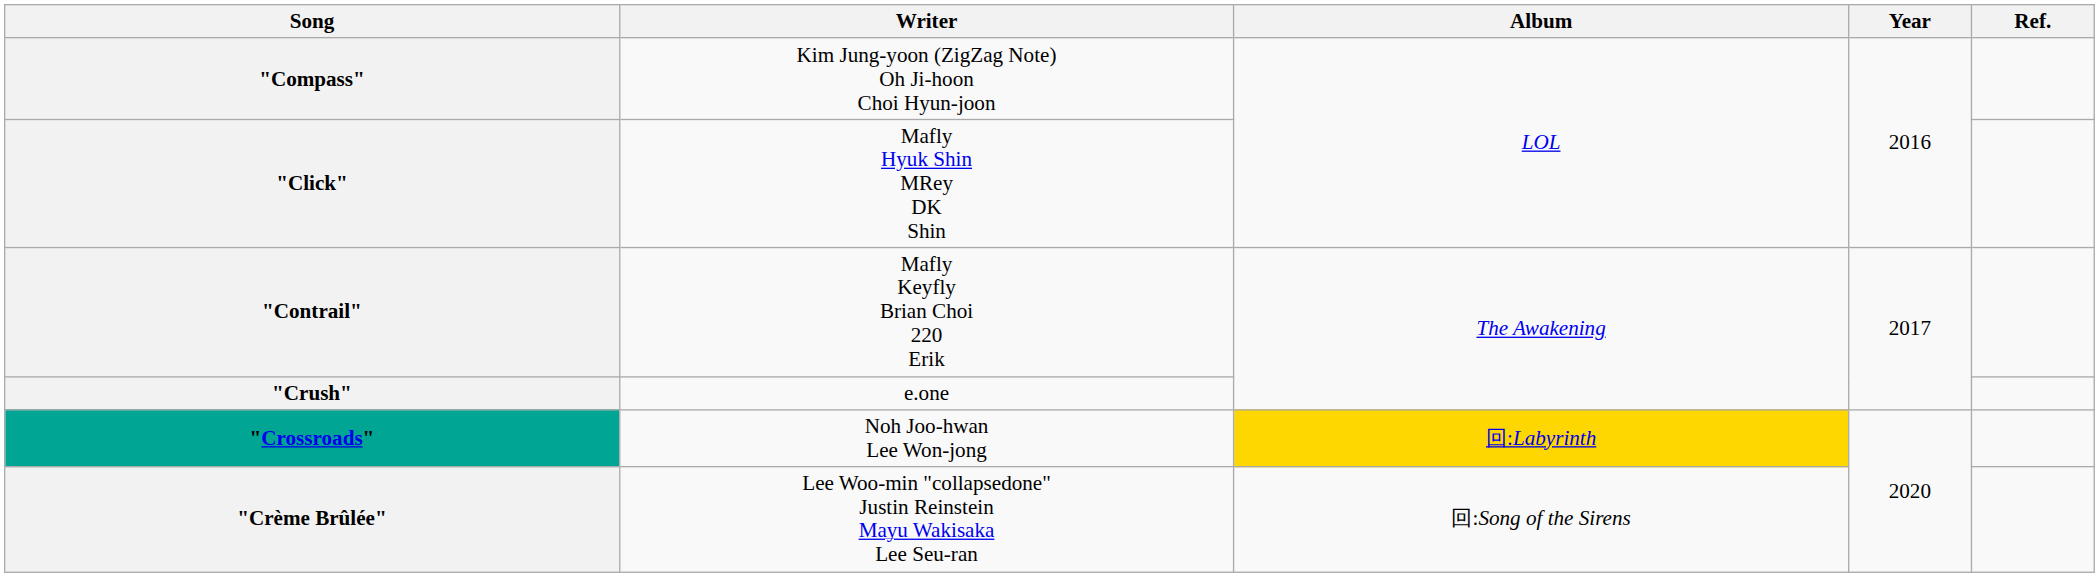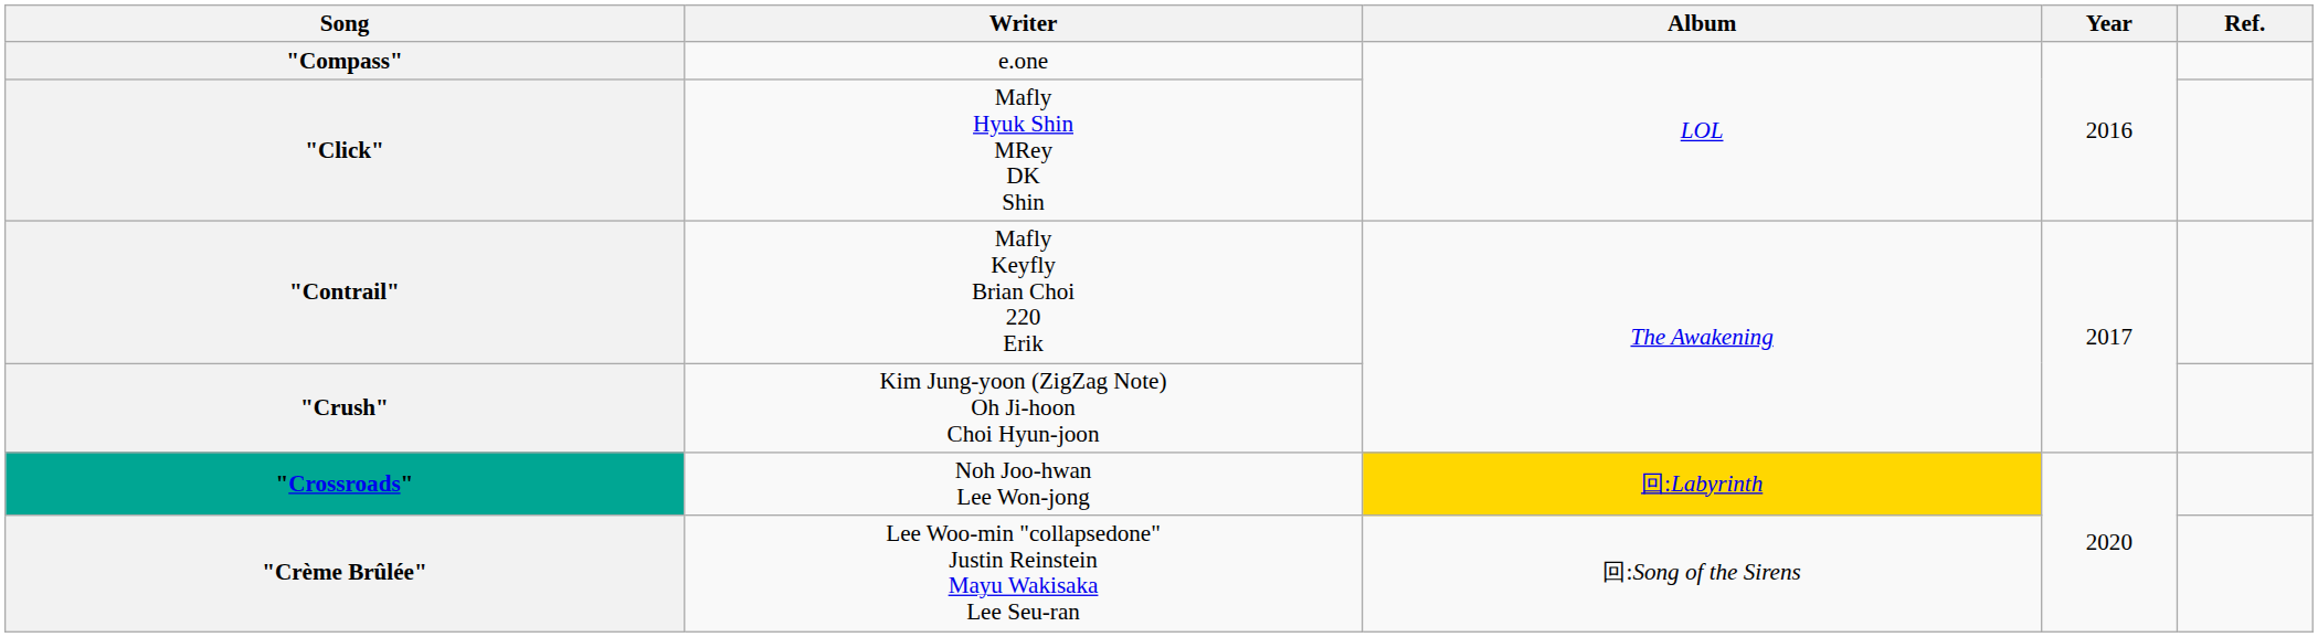 <table class="wikitable plainrowheaders" style="text-align:center; width:100%">
 <tr>
 <th style="width:25%">Song</th>
 <th style="width:25%">Writer</th>
 <th style="width:25%">Album</th>
 <th style="width:5%">Year</th>
 <th style="width:5%">Ref.</th>
 </tr>
 <tr>
 <th scope="row">"Compass" </th>
-<td>Kim Jung-yoon (ZigZag Note)<br>Oh Ji-hoon<br>Choi Hyun-joon</td>
+<td>e.one</td>
 <td rowspan="2"><a href='#'><em>LOL</em></a></td>
 <td rowspan="2">2016</td>
 <td></td>
 </tr>
 <tr>
 <th scope="row">"Click" </th>
 <td>Mafly<br><a href='#'>Hyuk Shin</a><br>MRey<br>DK<br>Shin</td>
 <td></td>
 </tr>
 <tr>
 <th scope="row">"Contrail" </th>
 <td>Mafly<br>Keyfly<br>Brian Choi<br>220<br>Erik</td>
 <td rowspan="2"><em><a href='#'>The Awakening</a></em></td>
 <td rowspan="2">2017</td>
 <td></td>
 </tr>
 <tr>
 <th scope="row">"Crush" </th>
-<td>e.one</td>
+<td>Kim Jung-yoon (ZigZag Note)<br>Oh Ji-hoon<br>Choi Hyun-joon</td>
 <td></td>
 </tr>
 <tr>
 <th scope="row" style="background-color:#00A693 ">"<a href='#'>Crossroads</a>"   </th>
 <td>Noh Joo-hwan<br>Lee Won-jong</td>
 <td style="background: gold;"><a href='#'>回:<em>Labyrinth</em></a></td>
 <td rowspan="2">2020</td>
 <td></td>
 </tr>
 <tr>
 <th scope="row">"Crème Brûlée"</th>
 <td>Lee Woo-min "collapsedone"<br>Justin Reinstein<br><a href='#'>Mayu Wakisaka</a><br>Lee Seu-ran</td>
 <td>回:<em>Song of the Sirens</em></td>
 <td></td>
 </tr>
 </table>
